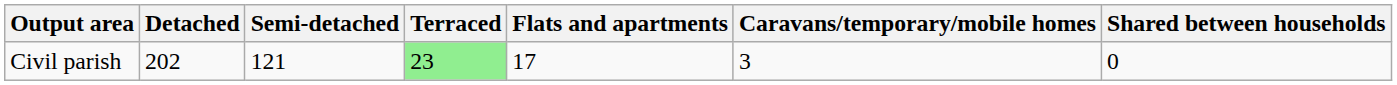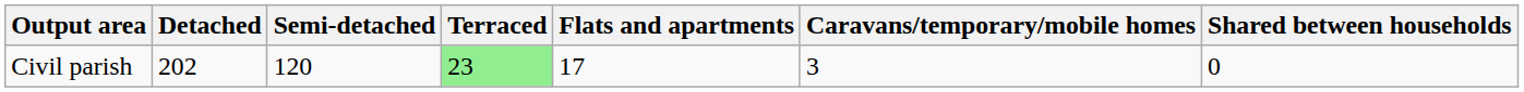 <table class="wikitable">
 <tr>
 <th>Output area</th>
 <th>Detached</th>
 <th>Semi-detached</th>
 <th>Terraced</th>
 <th>Flats and apartments</th>
 <th>Caravans/temporary/mobile homes</th>
 <th>Shared between households</th>
 </tr>
 <tr>
 <td>Civil parish</td>
 <td>202</td>
-<td>121</td>
+<td>120</td>
 <td style="background: lightgreen;">23</td>
 <td>17</td>
 <td>3</td>
 <td>0</td>
 </tr>
 </table>
